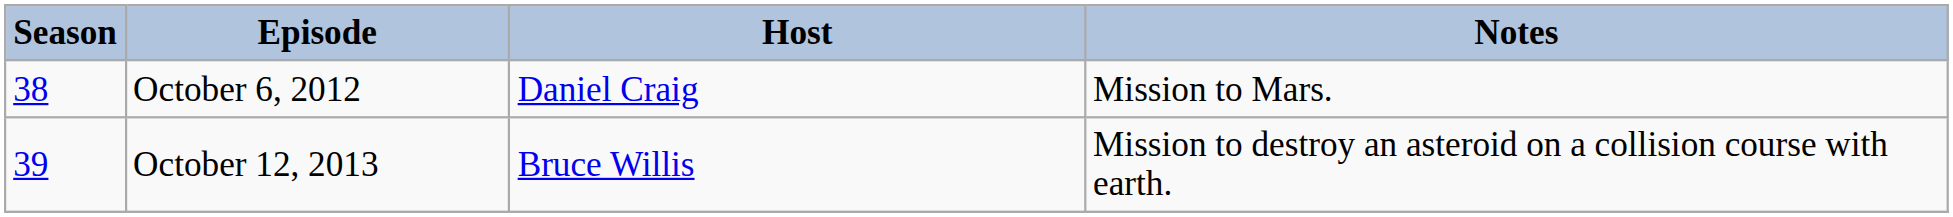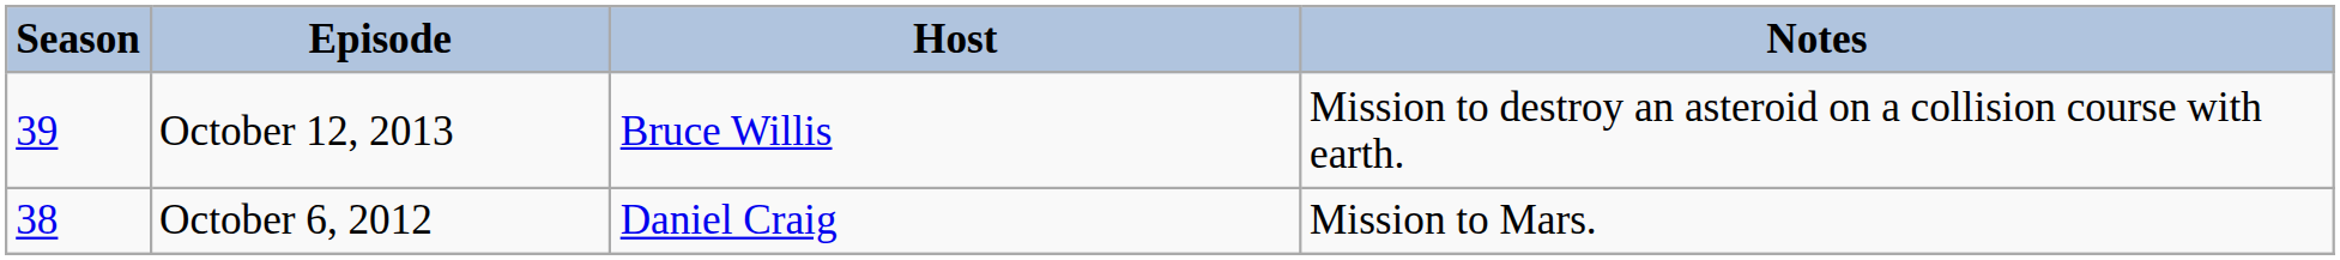 <table class="wikitable" style="width:100%;">
 <tr>
 <th style="background:#B0C4DE;" width="5%">Season</th>
 <th style="background:#B0C4DE;" width="20%">Episode</th>
 <th style="background:#B0C4DE;" width="30%">Host</th>
 <th style="background:#B0C4DE;" width="45%">Notes</th>
 </tr>
 <tr>
+<td><a href='#'>39</a></td>
+<td>October 12, 2013</td>
+<td><a href='#'>Bruce Willis</a></td>
+<td>Mission to destroy an asteroid on a collision course with earth.</td>
+</tr>
+<tr>
 <td><a href='#'>38</a></td>
 <td>October 6, 2012</td>
 <td><a href='#'>Daniel Craig</a></td>
 <td>Mission to Mars.</td>
 </tr>
 <tr>
-<td><a href='#'>39</a></td>
-<td>October 12, 2013</td>
-<td><a href='#'>Bruce Willis</a></td>
-<td>Mission to destroy an asteroid on a collision course with earth.</td>
-</tr>
-<tr>
 </tr>
 </table>
